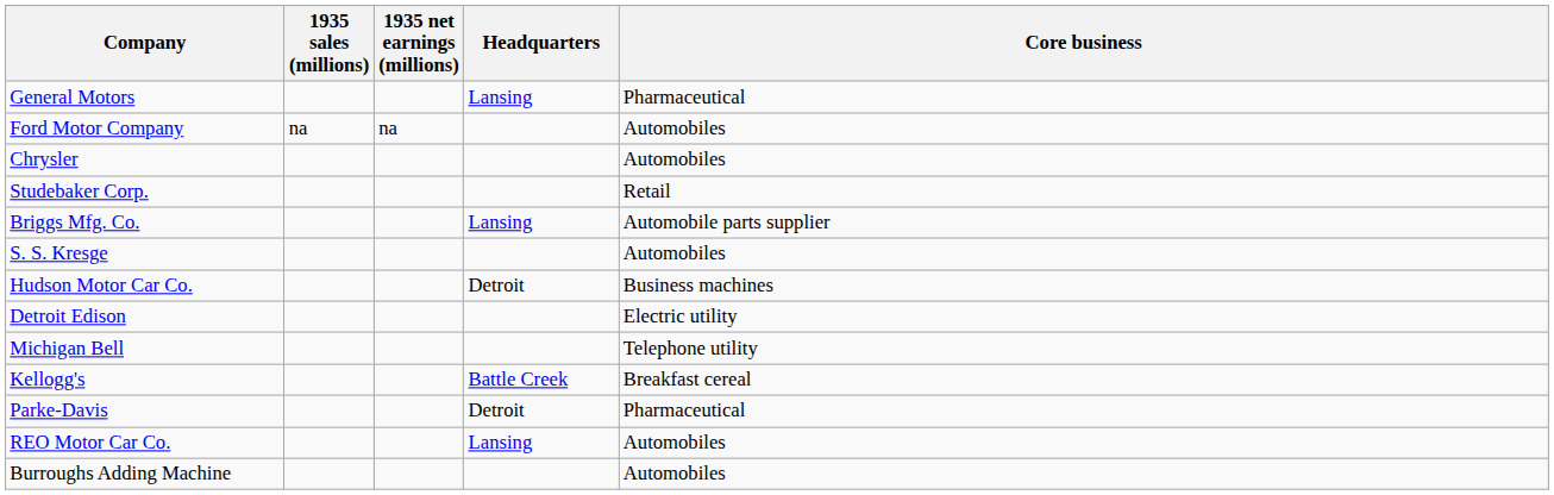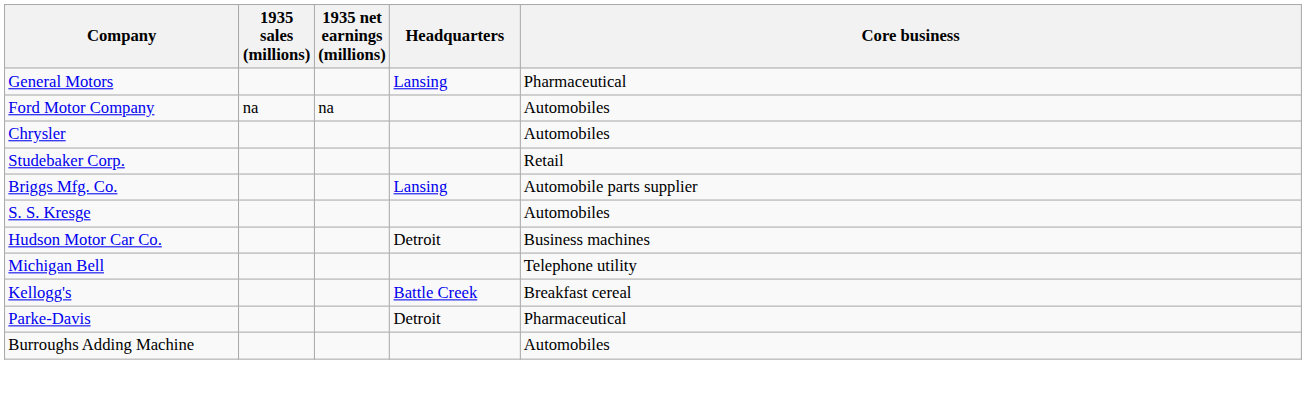 <table class="wikitable sortable">
 <tr>
 <th bgcolor="#DDDDFF" width="18%">Company</th>
 <th bgcolor="#DDDDFF" width="5%">1935 sales (millions)</th>
 <th bgcolor="#DDDDFF" width="5%">1935 net earnings (millions)</th>
 <th bgcolor="#DDDDFF" width="10%">Headquarters</th>
 <th bgcolor="#DDDDFF" width="60%">Core business</th>
 </tr>
 <tr align="left">
 <td><a href='#'>General Motors</a></td>
 <td></td>
 <td></td>
 <td><a href='#'>Lansing</a></td>
 <td>Pharmaceutical</td>
 </tr>
 <tr align="left">
 <td><a href='#'>Ford Motor Company</a></td>
 <td>na</td>
 <td>na</td>
 <td></td>
 <td>Automobiles</td>
 </tr>
 <tr align="left">
 <td><a href='#'>Chrysler</a></td>
 <td></td>
 <td></td>
 <td></td>
 <td>Automobiles</td>
 </tr>
 <tr align="left">
 <td><a href='#'>Studebaker Corp.</a></td>
 <td></td>
 <td></td>
 <td></td>
 <td>Retail</td>
 </tr>
 <tr align="left">
 <td><a href='#'>Briggs Mfg. Co.</a></td>
 <td></td>
 <td></td>
 <td><a href='#'>Lansing</a></td>
 <td>Automobile parts supplier</td>
 </tr>
 <tr align="left">
 <td><a href='#'>S. S. Kresge</a></td>
 <td></td>
 <td></td>
 <td></td>
 <td>Automobiles</td>
 </tr>
 <tr align="left">
 <td><a href='#'>Hudson Motor Car Co.</a></td>
 <td></td>
 <td></td>
 <td>Detroit</td>
 <td>Business machines</td>
 </tr>
 <tr align="left">
-<td><a href='#'>Detroit Edison</a></td>
-<td></td>
-<td></td>
-<td></td>
-<td>Electric utility</td>
-</tr>
-<tr align="left">
 <td><a href='#'>Michigan Bell</a></td>
 <td></td>
 <td></td>
 <td></td>
 <td>Telephone utility</td>
 </tr>
 <tr align="left">
 <td><a href='#'>Kellogg's</a></td>
 <td></td>
 <td></td>
 <td><a href='#'>Battle Creek</a></td>
 <td>Breakfast cereal</td>
 </tr>
 <tr align="left">
 <td><a href='#'>Parke-Davis</a></td>
 <td></td>
 <td></td>
 <td>Detroit</td>
 <td>Pharmaceutical</td>
 </tr>
 <tr align="left">
-<td><a href='#'>REO Motor Car Co.</a></td>
-<td></td>
-<td></td>
-<td><a href='#'>Lansing</a></td>
-<td>Automobiles</td>
-</tr>
-<tr align="left">
 <td>Burroughs Adding Machine</td>
 <td></td>
 <td></td>
 <td></td>
 <td>Automobiles</td>
 </tr>
 </table>
